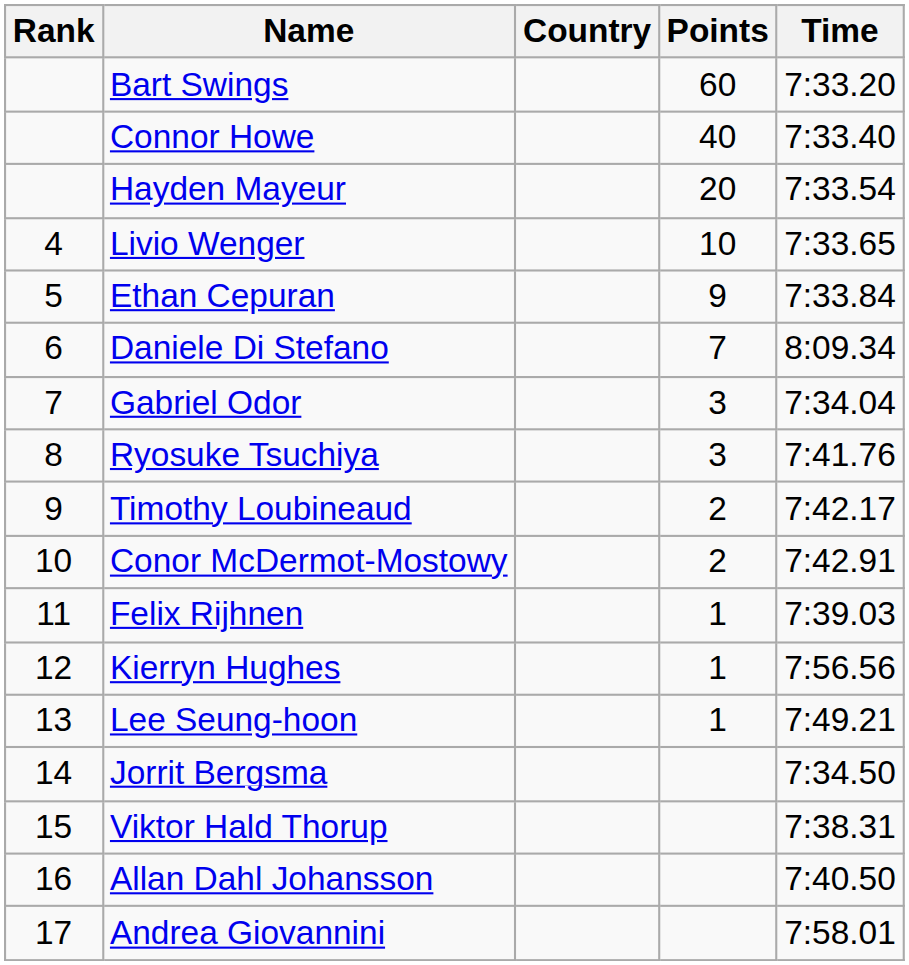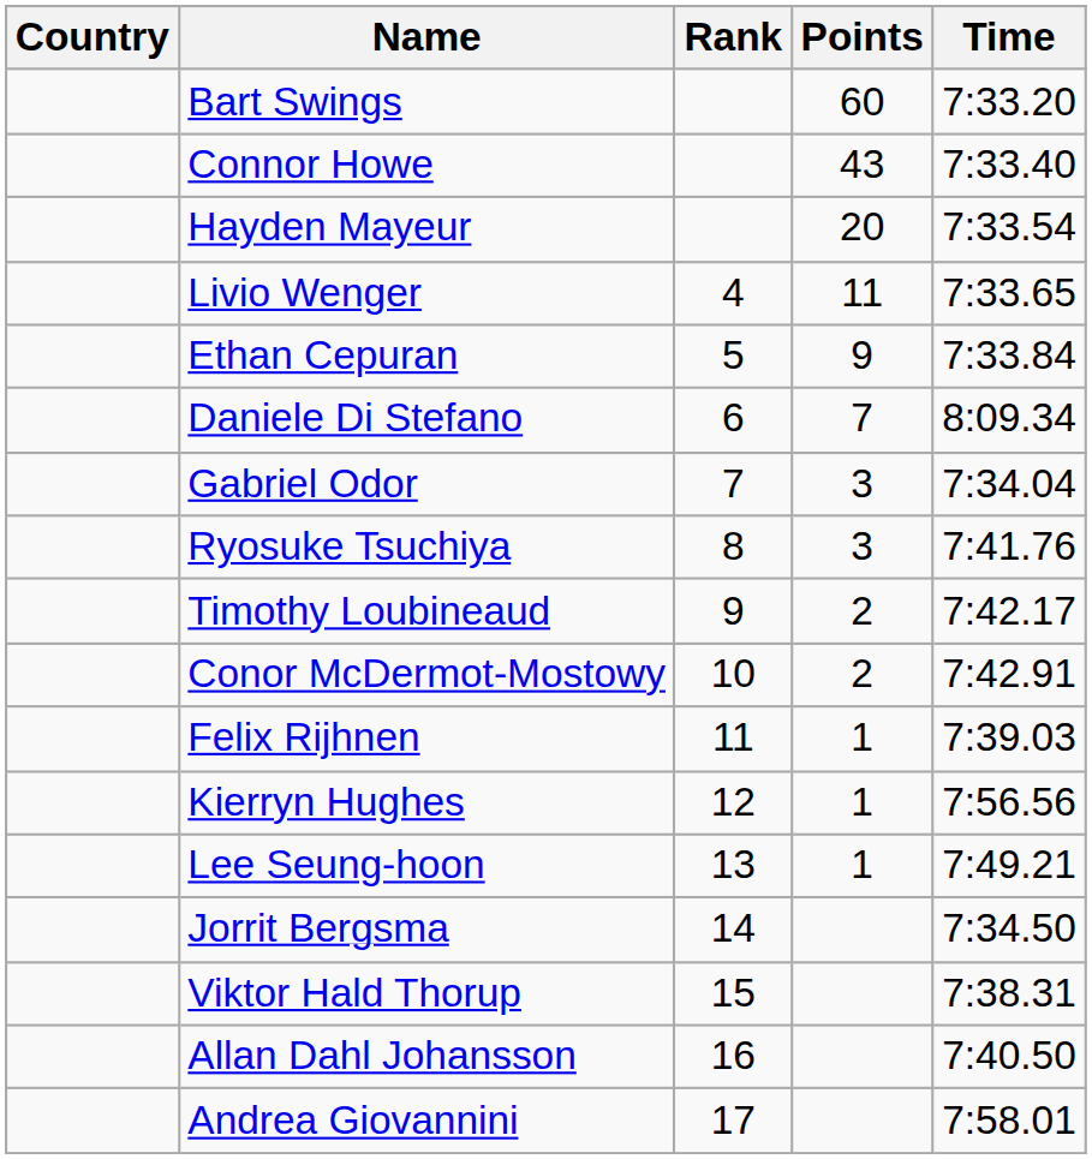 <table class="wikitable sortable" style="text-align:center">
 <tr>
+<th>Country</th>
+<th>Name</th>
 <th>Rank</th>
-<th>Name</th>
-<th>Country</th>
 <th>Points</th>
 <th>Time</th>
 </tr>
 <tr>
+<td align=left></td>
+<td align=left><a href='#'>Bart Swings</a></td>
 <td></td>
-<td align=left><a href='#'>Bart Swings</a></td>
-<td align=left></td>
 <td>60</td>
 <td>7:33.20</td>
 </tr>
 <tr>
+<td align=left></td>
+<td align=left><a href='#'>Connor Howe</a></td>
 <td></td>
-<td align=left><a href='#'>Connor Howe</a></td>
-<td align=left></td>
-<td>40</td>
+<td>43</td>
 <td>7:33.40</td>
 </tr>
 <tr>
+<td align=left></td>
+<td align=left><a href='#'>Hayden Mayeur</a></td>
 <td></td>
-<td align=left><a href='#'>Hayden Mayeur</a></td>
-<td align=left></td>
 <td>20</td>
 <td>7:33.54</td>
 </tr>
 <tr>
+<td align=left></td>
+<td align=left><a href='#'>Livio Wenger</a></td>
 <td>4</td>
-<td align=left><a href='#'>Livio Wenger</a></td>
-<td align=left></td>
-<td>10</td>
+<td>11</td>
 <td>7:33.65</td>
 </tr>
 <tr>
+<td align=left></td>
+<td align=left><a href='#'>Ethan Cepuran</a></td>
 <td>5</td>
-<td align=left><a href='#'>Ethan Cepuran</a></td>
-<td align=left></td>
 <td>9</td>
 <td>7:33.84</td>
 </tr>
 <tr>
+<td align=left></td>
+<td align=left><a href='#'>Daniele Di Stefano</a></td>
 <td>6</td>
-<td align=left><a href='#'>Daniele Di Stefano</a></td>
-<td align=left></td>
 <td>7</td>
 <td>8:09.34</td>
 </tr>
 <tr>
+<td align=left></td>
+<td align=left><a href='#'>Gabriel Odor</a></td>
 <td>7</td>
-<td align=left><a href='#'>Gabriel Odor</a></td>
-<td align=left></td>
 <td>3</td>
 <td>7:34.04</td>
 </tr>
 <tr>
+<td align=left></td>
+<td align=left><a href='#'>Ryosuke Tsuchiya</a></td>
 <td>8</td>
-<td align=left><a href='#'>Ryosuke Tsuchiya</a></td>
-<td align=left></td>
 <td>3</td>
 <td>7:41.76</td>
 </tr>
 <tr>
+<td align=left></td>
+<td align=left><a href='#'>Timothy Loubineaud</a></td>
 <td>9</td>
-<td align=left><a href='#'>Timothy Loubineaud</a></td>
-<td align=left></td>
 <td>2</td>
 <td>7:42.17</td>
 </tr>
 <tr>
+<td align=left></td>
+<td align=left><a href='#'>Conor McDermot-Mostowy</a></td>
 <td>10</td>
-<td align=left><a href='#'>Conor McDermot-Mostowy</a></td>
-<td align=left></td>
 <td>2</td>
 <td>7:42.91</td>
 </tr>
 <tr>
+<td align=left></td>
+<td align=left><a href='#'>Felix Rijhnen</a></td>
 <td>11</td>
-<td align=left><a href='#'>Felix Rijhnen</a></td>
-<td align=left></td>
 <td>1</td>
 <td>7:39.03</td>
 </tr>
 <tr>
+<td align=left></td>
+<td align=left><a href='#'>Kierryn Hughes</a></td>
 <td>12</td>
-<td align=left><a href='#'>Kierryn Hughes</a></td>
-<td align=left></td>
 <td>1</td>
 <td>7:56.56</td>
 </tr>
 <tr>
+<td align=left></td>
+<td align=left><a href='#'>Lee Seung-hoon</a></td>
 <td>13</td>
-<td align=left><a href='#'>Lee Seung-hoon</a></td>
-<td align=left></td>
 <td>1</td>
 <td>7:49.21</td>
 </tr>
 <tr>
+<td align=left></td>
+<td align=left><a href='#'>Jorrit Bergsma</a></td>
 <td>14</td>
-<td align=left><a href='#'>Jorrit Bergsma</a></td>
-<td align=left></td>
 <td></td>
 <td>7:34.50</td>
 </tr>
 <tr>
+<td align=left></td>
+<td align=left><a href='#'>Viktor Hald Thorup</a></td>
 <td>15</td>
-<td align=left><a href='#'>Viktor Hald Thorup</a></td>
-<td align=left></td>
 <td></td>
 <td>7:38.31</td>
 </tr>
 <tr>
+<td align=left></td>
+<td align=left><a href='#'>Allan Dahl Johansson</a></td>
 <td>16</td>
-<td align=left><a href='#'>Allan Dahl Johansson</a></td>
-<td align=left></td>
 <td></td>
 <td>7:40.50</td>
 </tr>
 <tr>
+<td align=left></td>
+<td align=left><a href='#'>Andrea Giovannini</a></td>
 <td>17</td>
-<td align=left><a href='#'>Andrea Giovannini</a></td>
-<td align=left></td>
 <td></td>
 <td>7:58.01</td>
 </tr>
 </table>
